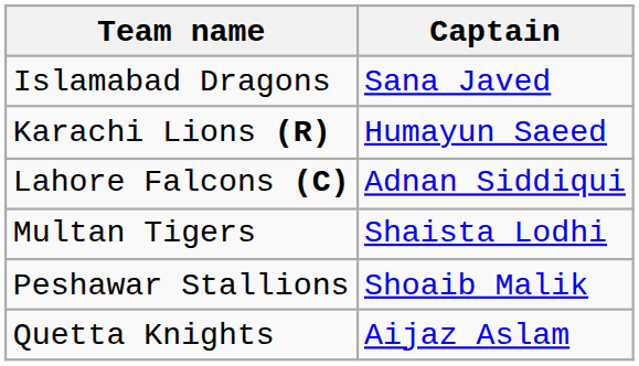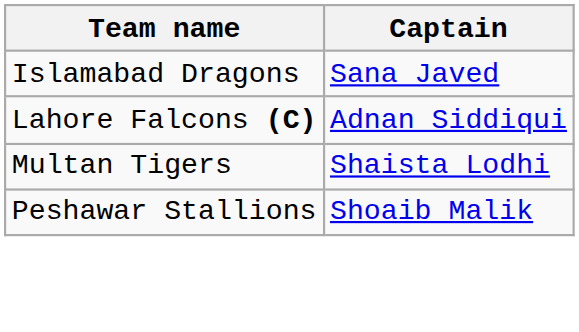 <table class="wikitable">
 <tr>
 <th>Team name</th>
 <th>Captain</th>
 </tr>
 <tr>
 <td>Islamabad Dragons</td>
 <td><a href='#'>Sana Javed</a></td>
-</tr>
-<tr>
-<td>Karachi Lions <strong>(R)</strong></td>
-<td><a href='#'>Humayun Saeed</a></td>
 </tr>
 <tr>
 <td>Lahore Falcons <strong>(C)</strong></td>
 <td><a href='#'>Adnan Siddiqui</a></td>
 </tr>
 <tr>
 <td>Multan Tigers</td>
 <td><a href='#'>Shaista Lodhi</a></td>
 </tr>
 <tr>
 <td>Peshawar Stallions</td>
 <td><a href='#'>Shoaib Malik</a></td>
 </tr>
-<tr>
-<td>Quetta Knights</td>
-<td><a href='#'>Aijaz Aslam</a></td>
-</tr>
 </table>
